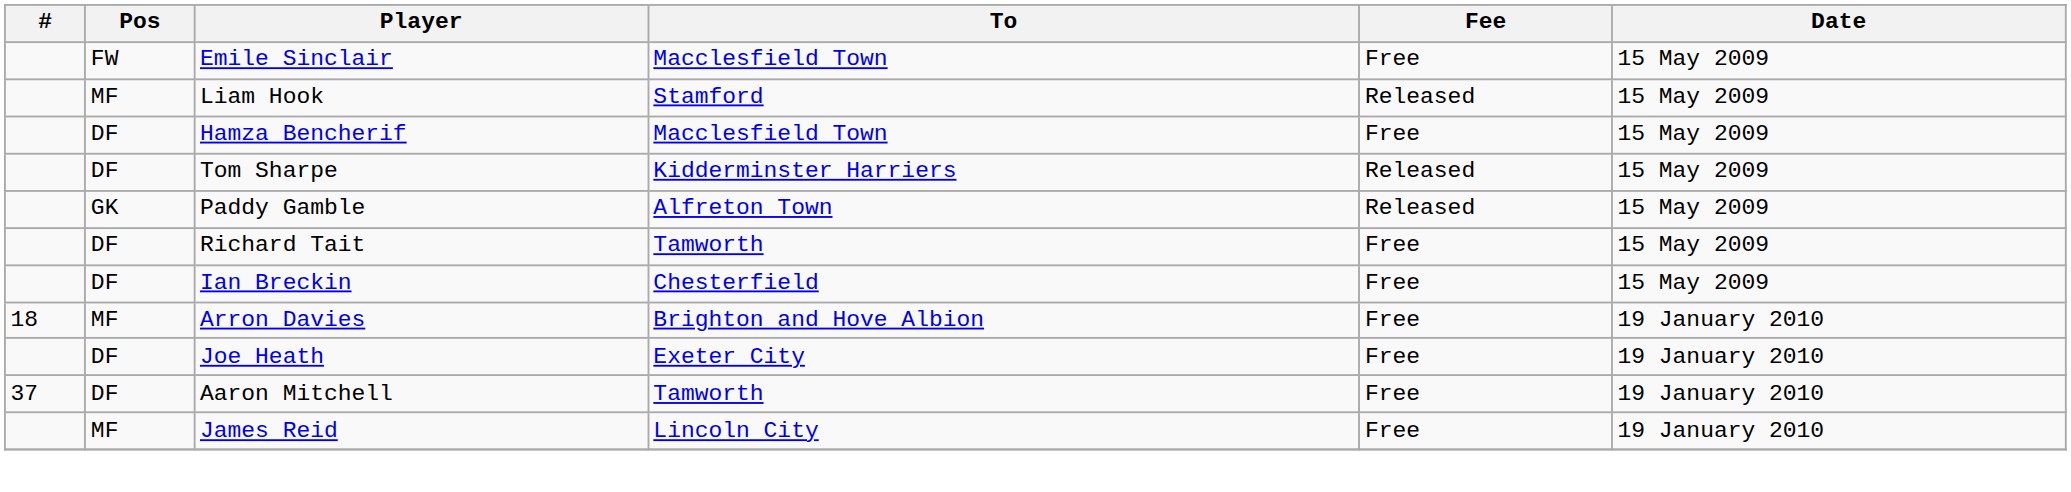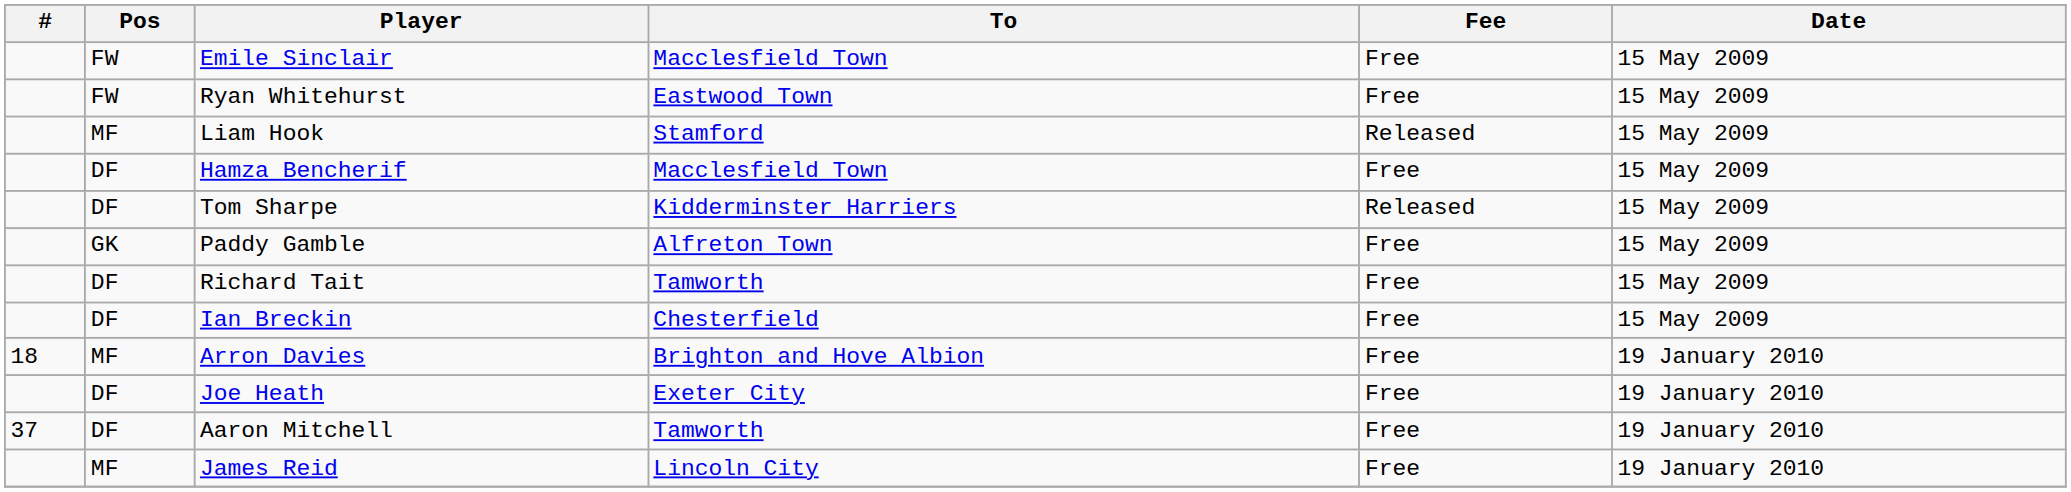 <table width=70% class="wikitable" style="text-align:center; font-size:95%; text-align:left">
 <tr>
 <th>#</th>
 <th>Pos</th>
 <th>Player</th>
 <th>To</th>
 <th>Fee</th>
 <th>Date</th>
 </tr>
 <tr --->
 <td></td>
 <td>FW</td>
 <td> <a href='#'>Emile Sinclair</a></td>
 <td> <a href='#'>Macclesfield Town</a></td>
+<td>Free</td>
+<td>15 May 2009</td>
+</tr>
+<tr --->
+<td></td>
+<td>FW</td>
+<td> Ryan Whitehurst</td>
+<td> <a href='#'>Eastwood Town</a></td>
 <td>Free</td>
 <td>15 May 2009</td>
 </tr>
 <tr --->
 <td></td>
 <td>MF</td>
 <td> Liam Hook</td>
 <td> <a href='#'>Stamford</a></td>
 <td>Released</td>
 <td>15 May 2009</td>
 </tr>
 <tr --->
 <td></td>
 <td>DF</td>
 <td> <a href='#'>Hamza Bencherif</a></td>
 <td> <a href='#'>Macclesfield Town</a></td>
 <td>Free</td>
 <td>15 May 2009</td>
 </tr>
 <tr --->
 <td></td>
 <td>DF</td>
 <td> Tom Sharpe</td>
 <td> <a href='#'>Kidderminster Harriers</a></td>
 <td>Released</td>
 <td>15 May 2009</td>
 </tr>
 <tr --->
 <td></td>
 <td>GK</td>
 <td> Paddy Gamble</td>
 <td> <a href='#'>Alfreton Town</a></td>
-<td>Released</td>
+<td>Free</td>
 <td>15 May 2009</td>
 </tr>
 <tr --->
 <td></td>
 <td>DF</td>
 <td> Richard Tait</td>
 <td> <a href='#'>Tamworth</a></td>
 <td>Free</td>
 <td>15 May 2009</td>
 </tr>
 <tr --->
 <td></td>
 <td>DF</td>
 <td> <a href='#'>Ian Breckin</a></td>
 <td> <a href='#'>Chesterfield</a></td>
 <td>Free</td>
 <td>15 May 2009</td>
 </tr>
 <tr --->
 <td>18</td>
 <td>MF</td>
 <td> <a href='#'>Arron Davies</a></td>
 <td> <a href='#'>Brighton and Hove Albion</a></td>
 <td>Free</td>
 <td>19 January 2010</td>
 </tr>
 <tr --->
 <td></td>
 <td>DF</td>
 <td> <a href='#'>Joe Heath</a></td>
 <td> <a href='#'>Exeter City</a></td>
 <td>Free</td>
 <td>19 January 2010</td>
 </tr>
 <tr --->
 <td>37</td>
 <td>DF</td>
 <td> Aaron Mitchell</td>
 <td> <a href='#'>Tamworth</a></td>
 <td>Free</td>
 <td>19 January 2010</td>
 </tr>
 <tr --->
 <td></td>
 <td>MF</td>
 <td> <a href='#'>James Reid</a></td>
 <td> <a href='#'>Lincoln City</a></td>
 <td>Free</td>
 <td>19 January 2010</td>
 </tr>
 <tr --->
 </tr>
 </table>
